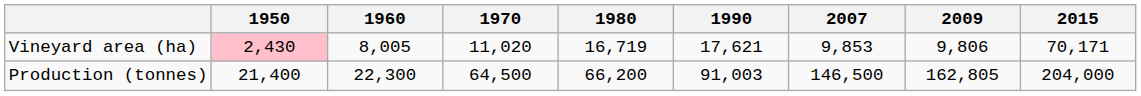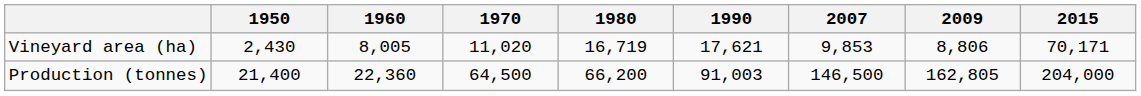 <table class="wikitable zebra">
 <tr>
 <th></th>
 <th style="width:80px">1950</th>
 <th style="width:80px">1960</th>
 <th style="width:80px">1970</th>
 <th style="width:80px">1980</th>
 <th style="width:80px">1990</th>
 <th style="width:80px">2007</th>
 <th style="width:80px">2009</th>
 <th style="width:80px">2015</th>
 </tr>
 <tr>
 <td>Vineyard area (ha)</td>
-<td style="background: pink; text-align:center">2,430</td>
+<td style="text-align:center">2,430</td>
 <td style="text-align:center">8,005</td>
 <td style="text-align:center">11,020</td>
 <td style="text-align:center">16,719</td>
 <td style="text-align:center">17,621</td>
 <td style="text-align:center">9,853</td>
-<td style="text-align:center">9,806</td>
+<td style="text-align:center">8,806</td>
 <td style="text-align:center">70,171</td>
 </tr>
 <tr>
 <td>Production (tonnes)</td>
 <td style="text-align:center">21,400</td>
-<td style="text-align:center">22,300</td>
+<td style="text-align:center">22,360</td>
 <td style="text-align:center">64,500</td>
 <td style="text-align:center">66,200</td>
 <td style="text-align:center">91,003</td>
 <td style="text-align:center">146,500</td>
 <td style="text-align:center">162,805</td>
 <td style="text-align:center">204,000</td>
 </tr>
 </table>
